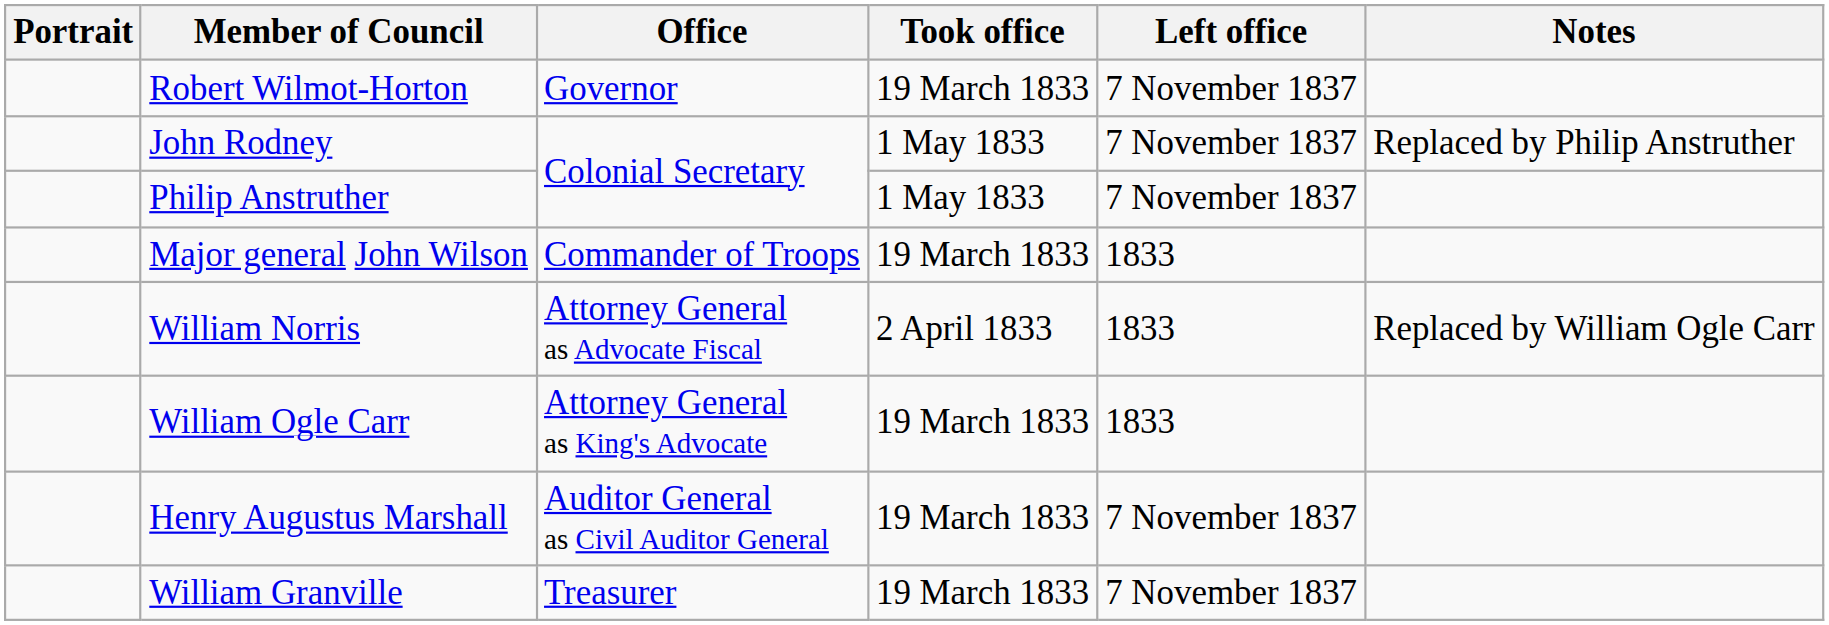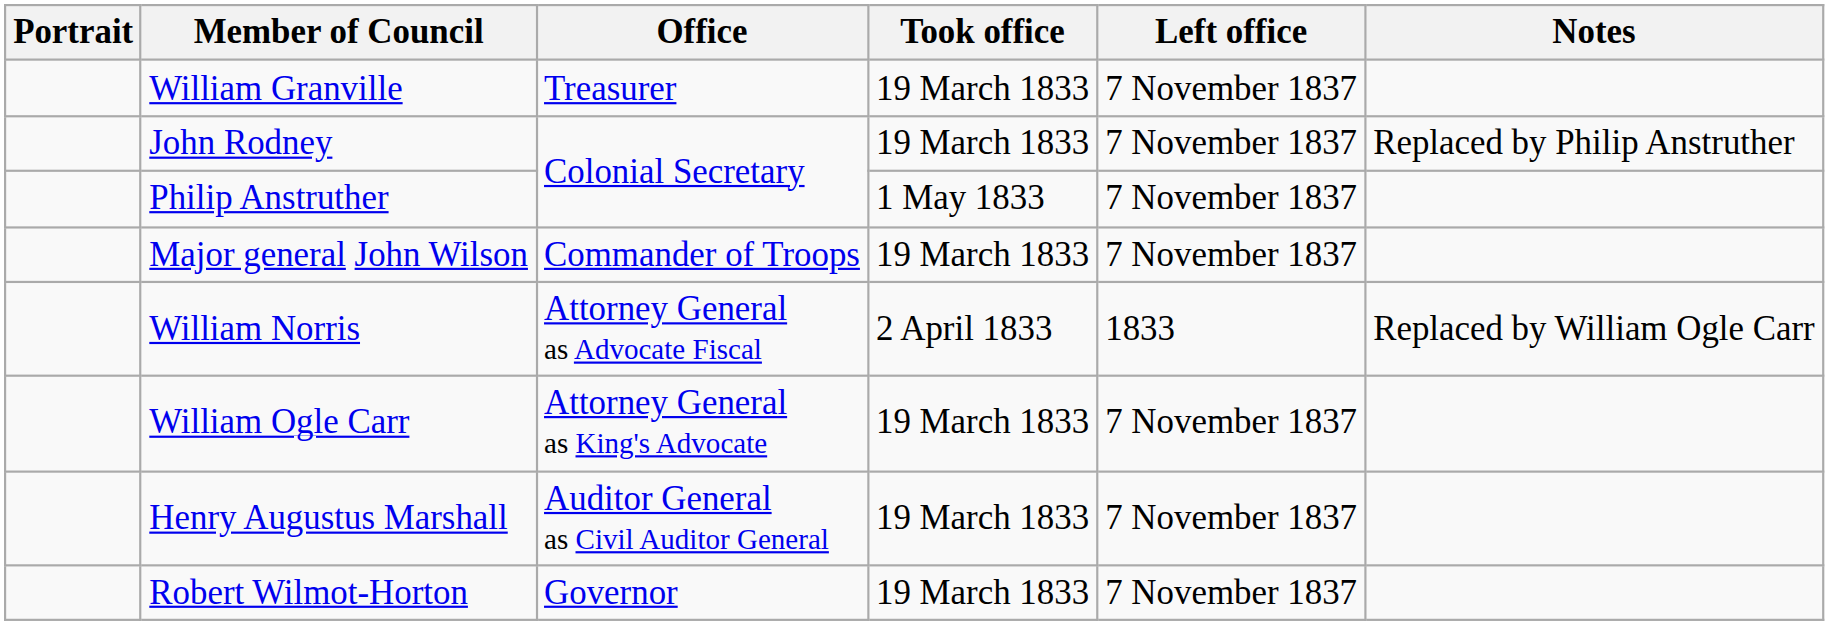 <table class="wikitable sortable" text-align:center">
 <tr>
 <th>Portrait</th>
 <th>Member of Council</th>
 <th>Office</th>
 <th>Took office</th>
 <th>Left office</th>
 <th>Notes</th>
 </tr>
 <tr>
 <td></td>
-<td><a href='#'>Robert Wilmot-Horton</a></td>
-<td><a href='#'>Governor</a></td>
+<td><a href='#'>William Granville</a></td>
+<td><a href='#'>Treasurer</a></td>
 <td>19 March 1833</td>
 <td>7 November 1837</td>
 <td></td>
 </tr>
 <tr>
 <td></td>
 <td><a href='#'>John Rodney</a></td>
 <td rowspan=2><a href='#'>Colonial Secretary</a></td>
-<td>1 May 1833</td>
+<td>19 March 1833</td>
 <td>7 November 1837</td>
 <td>Replaced by Philip Anstruther</td>
 </tr>
 <tr>
 <td></td>
 <td><a href='#'>Philip Anstruther</a></td>
 <td>1 May 1833</td>
 <td>7 November 1837</td>
 <td></td>
 </tr>
 <tr>
 <td></td>
 <td><a href='#'>Major general</a> <a href='#'>John Wilson</a></td>
 <td><a href='#'>Commander of Troops</a></td>
 <td>19 March 1833</td>
-<td>1833</td>
+<td>7 November 1837</td>
 <td></td>
 </tr>
 <tr>
 <td></td>
 <td><a href='#'>William Norris</a></td>
 <td><a href='#'>Attorney General</a><br><small>as <a href='#'>Advocate Fiscal</a></small></td>
 <td>2 April 1833</td>
 <td>1833</td>
 <td>Replaced by William Ogle Carr</td>
 </tr>
 <tr>
 <td></td>
 <td><a href='#'>William Ogle Carr</a></td>
 <td><a href='#'>Attorney General</a><br><small>as <a href='#'>King's Advocate</a></small></td>
 <td>19 March 1833</td>
-<td>1833</td>
+<td>7 November 1837</td>
 <td></td>
 </tr>
 <tr>
 <td></td>
 <td><a href='#'>Henry Augustus Marshall</a></td>
 <td><a href='#'>Auditor General</a><br><small>as <a href='#'>Civil Auditor General</a></small></td>
 <td>19 March 1833</td>
 <td>7 November 1837</td>
 <td></td>
 </tr>
 <tr>
 <td></td>
-<td><a href='#'>William Granville</a></td>
-<td><a href='#'>Treasurer</a></td>
+<td><a href='#'>Robert Wilmot-Horton</a></td>
+<td><a href='#'>Governor</a></td>
 <td>19 March 1833</td>
 <td>7 November 1837</td>
 <td></td>
 </tr>
 </table>
